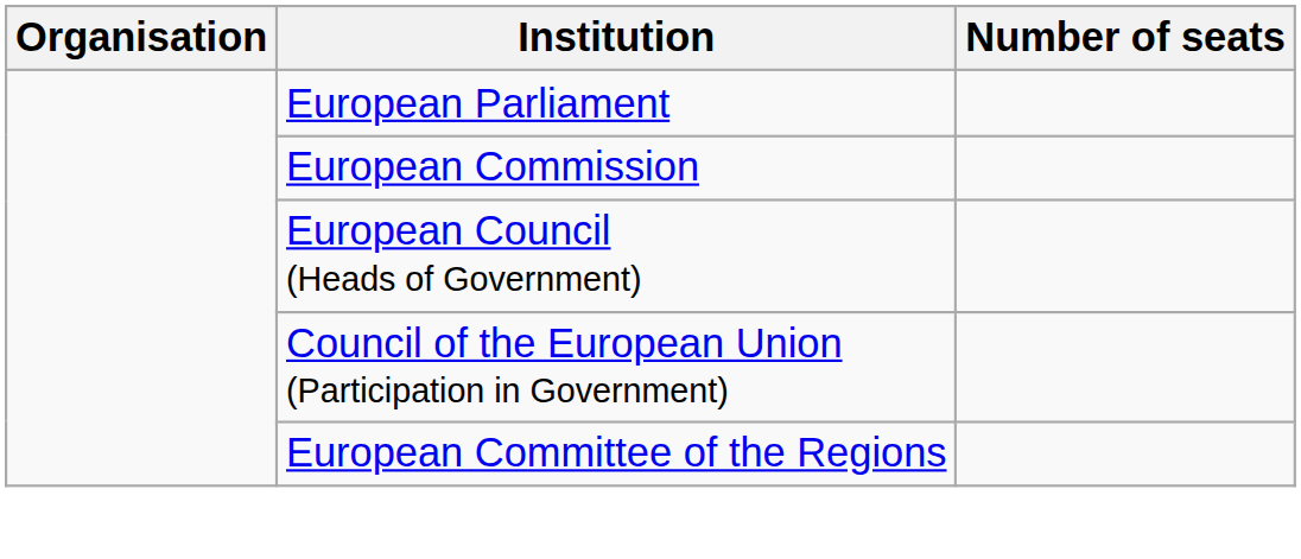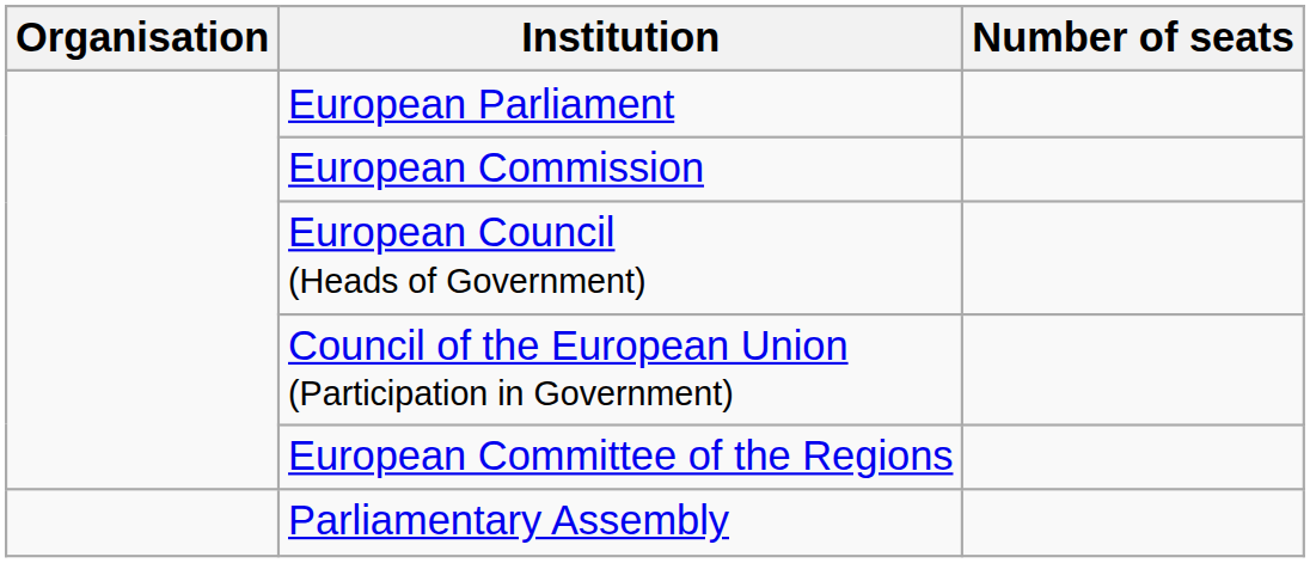 <table class="wikitable">
 <tr>
 <th>Organisation</th>
 <th>Institution</th>
 <th>Number of seats</th>
 </tr>
 <tr>
 <td rowspan=5></td>
 <td><a href='#'>European Parliament</a></td>
 <td></td>
 </tr>
 <tr>
 <td><a href='#'>European Commission</a></td>
 <td></td>
 </tr>
 <tr>
 <td><a href='#'>European Council</a><br><small>(Heads of Government)</small></td>
 <td></td>
 </tr>
 <tr>
 <td><a href='#'>Council of the European Union</a><br><small>(Participation in Government)</small></td>
 <td></td>
 </tr>
 <tr>
 <td><a href='#'>European Committee of the Regions</a></td>
 <td></td>
 </tr>
+<tr>
+<td></td>
+<td><a href='#'>Parliamentary Assembly</a></td>
+<td></td>
+</tr>
 </table>
